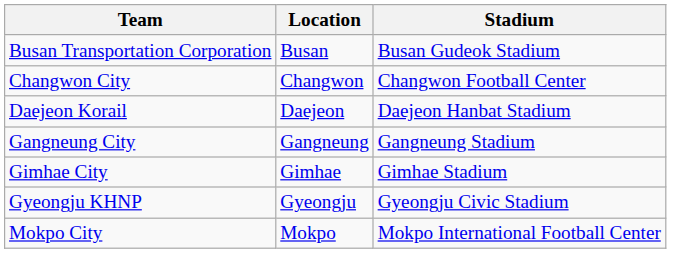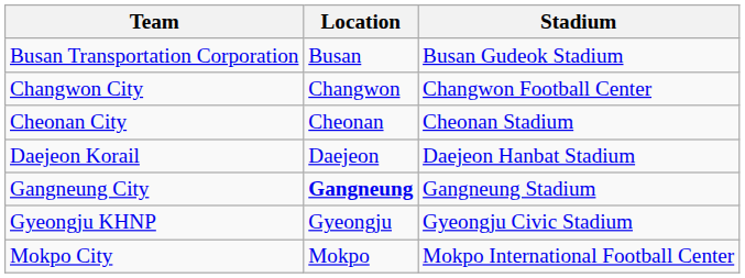 <table class="wikitable sortable" style="text-align: left;">
 <tr>
 <th>Team</th>
 <th>Location</th>
 <th>Stadium</th>
 </tr>
 <tr>
 <td><a href='#'>Busan Transportation Corporation</a></td>
 <td><a href='#'>Busan</a></td>
 <td><a href='#'>Busan Gudeok Stadium</a></td>
 </tr>
 <tr>
 <td><a href='#'>Changwon City</a></td>
 <td><a href='#'>Changwon</a></td>
 <td><a href='#'>Changwon Football Center</a></td>
 </tr>
 <tr>
+<td><a href='#'>Cheonan City</a></td>
+<td><a href='#'>Cheonan</a></td>
+<td><a href='#'>Cheonan Stadium</a></td>
+</tr>
+<tr>
 <td><a href='#'>Daejeon Korail</a></td>
 <td><a href='#'>Daejeon</a></td>
 <td><a href='#'>Daejeon Hanbat Stadium</a></td>
 </tr>
 <tr>
 <td><a href='#'>Gangneung City</a></td>
-<td><a href='#'>Gangneung</a></td>
+<td><strong><a href='#'>Gangneung</a></strong></td>
 <td><a href='#'>Gangneung Stadium</a></td>
-</tr>
-<tr>
-<td><a href='#'>Gimhae City</a></td>
-<td><a href='#'>Gimhae</a></td>
-<td><a href='#'>Gimhae Stadium</a></td>
 </tr>
 <tr>
 <td><a href='#'>Gyeongju KHNP</a></td>
 <td><a href='#'>Gyeongju</a></td>
 <td><a href='#'>Gyeongju Civic Stadium</a></td>
 </tr>
 <tr>
 <td><a href='#'>Mokpo City</a></td>
 <td><a href='#'>Mokpo</a></td>
 <td><a href='#'>Mokpo International Football Center</a></td>
 </tr>
 </table>
